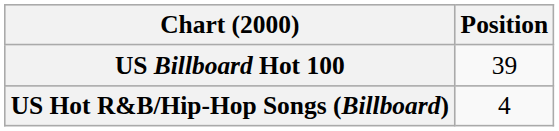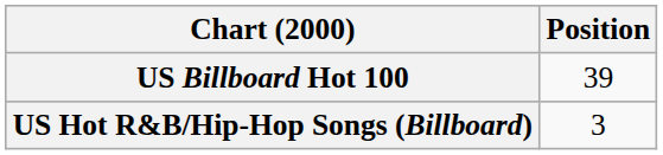 <table class="wikitable sortable plainrowheaders" style="text-align:center">
 <tr>
 <th scope="col">Chart (2000)</th>
 <th scope="col">Position</th>
 </tr>
 <tr>
 <th scope="row">US <em>Billboard</em> Hot 100</th>
 <td>39</td>
 </tr>
 <tr>
 <th scope="row">US Hot R&B/Hip-Hop Songs (<em>Billboard</em>)</th>
-<td>4</td>
+<td>3</td>
 </tr>
 </table>
